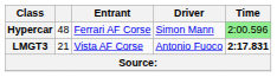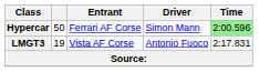 <table class="wikitable" style="font-size:90%;">
 <tr>
 <th>Class</th>
 <th></th>
 <th>Entrant</th>
 <th>Driver</th>
 <th>Time</th>
 </tr>
 <tr>
 <th>Hypercar</th>
-<td style="text-align:center;">48</td>
+<td style="text-align:center;">50</td>
 <td> <a href='#'>Ferrari AF Corse</a></td>
 <td> <a href='#'>Simon Mann</a></td>
 <td style="background: lightgreen;">2:00.596</td>
 </tr>
 <tr>
 <th>LMGT3</th>
-<td style="text-align:center;">21</td>
+<td style="text-align:center;">19</td>
 <td> <a href='#'>Vista AF Corse</a></td>
 <td> <a href='#'>Antonio Fuoco</a></td>
-<td><strong>2:17.831</strong></td>
+<td>2:17.831</td>
 </tr>
 <tr>
 <th colspan="6">Source:</th>
 </tr>
 <tr>
 </tr>
 </table>
